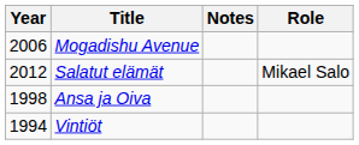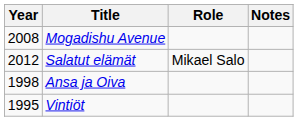 <table class="wikitable sortable">
 <tr>
 <th>Year</th>
 <th>Title</th>
+<th>Role</th>
 <th class="unsortable">Notes</th>
-<th>Role</th>
 </tr>
 <tr>
-<td>2006</td>
+<td>2008</td>
 <td><em><a href='#'>Mogadishu Avenue</a></em></td>
 <td></td>
 <td></td>
 </tr>
 <tr>
 <td>2012</td>
 <td><em><a href='#'>Salatut elämät</a></em></td>
+<td>Mikael Salo</td>
 <td></td>
-<td>Mikael Salo</td>
 </tr>
 <tr>
 <td>1998</td>
 <td><em><a href='#'>Ansa ja Oiva</a></em></td>
 <td></td>
 <td></td>
 </tr>
 <tr>
-<td>1994</td>
+<td>1995</td>
 <td><em><a href='#'>Vintiöt</a></em></td>
 <td></td>
 <td></td>
 </tr>
 </table>
